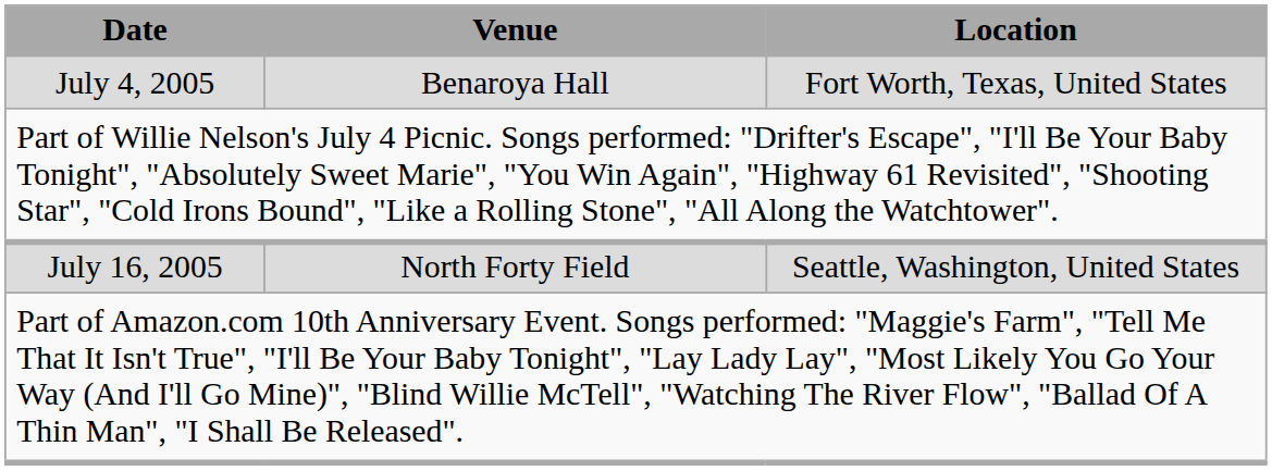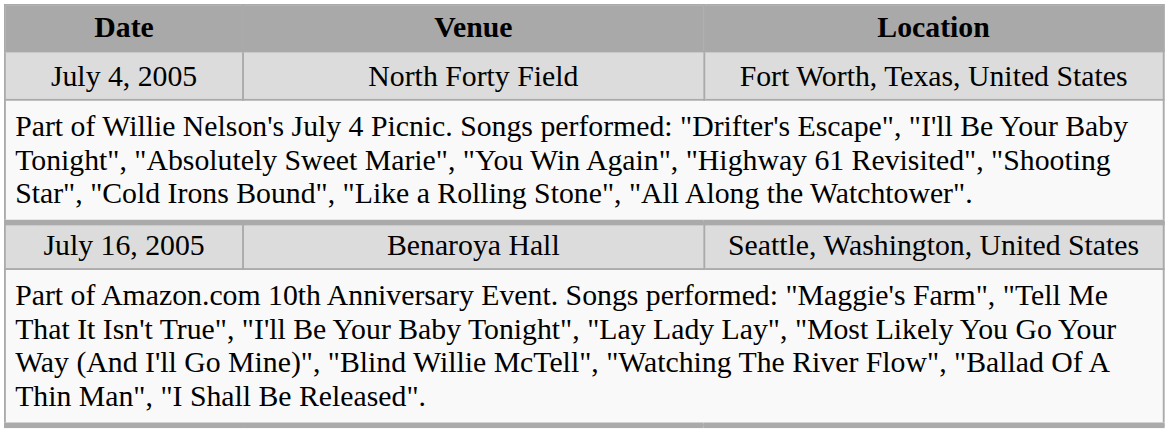 <table class="wikitable" style="width:100%; text-align:center;">
 <tr>
 <th style="width:100px; background:darkGrey;">Date</th>
 <th style="width:200px; background:darkGrey;">Venue</th>
 <th style="width:200px; background:darkGrey;">Location</th>
 </tr>
 <tr style="background:#DCDCDC;">
 <td>July 4, 2005</td>
-<td>Benaroya Hall</td>
+<td>North Forty Field</td>
 <td>Fort Worth, Texas, United States</td>
 </tr>
 <tr>
 <td colspan="5" style="border-bottom-width:3px; padding:5px; text-align:left;">Part of Willie Nelson's July 4 Picnic. Songs performed: "Drifter's Escape", "I'll Be Your Baby Tonight", "Absolutely Sweet Marie", "You Win Again", "Highway 61 Revisited", "Shooting Star", "Cold Irons Bound", "Like a Rolling Stone", "All Along the Watchtower".</td>
 </tr>
 <tr>
 </tr>
 <tr style="background:#DCDCDC;">
 <td>July 16, 2005</td>
-<td>North Forty Field</td>
+<td>Benaroya Hall</td>
 <td>Seattle, Washington, United States</td>
 </tr>
 <tr>
 <td colspan="5" style="border-bottom-width:3px; padding:5px; text-align:left;">Part of Amazon.com 10th Anniversary Event. Songs performed: "Maggie's Farm", "Tell Me That It Isn't True", "I'll Be Your Baby Tonight", "Lay Lady Lay", "Most Likely You Go Your Way (And I'll Go Mine)", "Blind Willie McTell", "Watching The River Flow", "Ballad Of A Thin Man", "I Shall Be Released".</td>
 </tr>
 <tr>
 </tr>
 </table>
